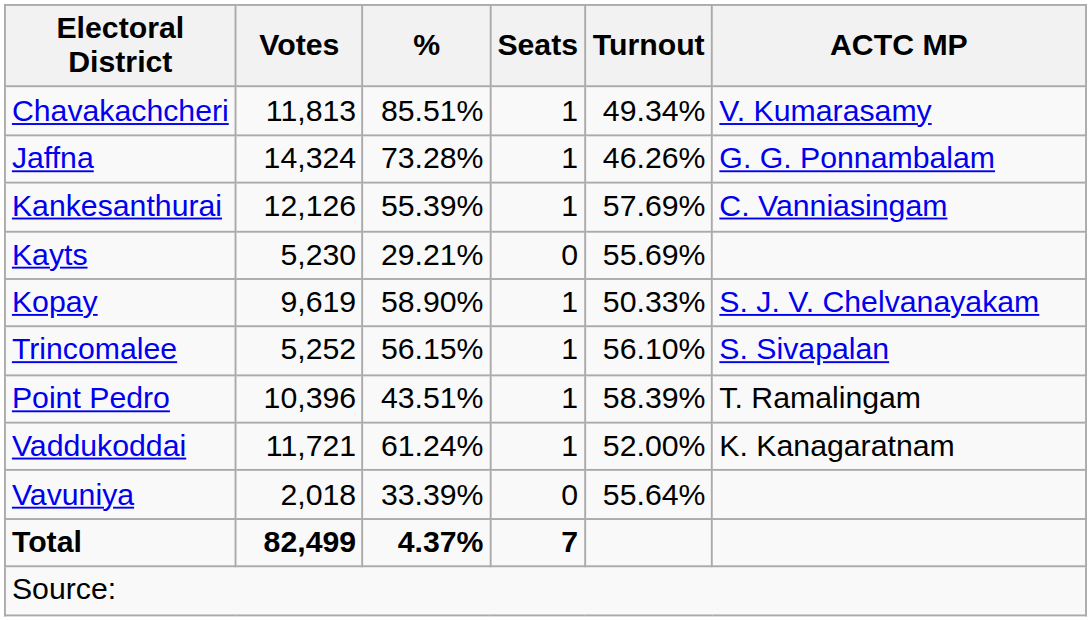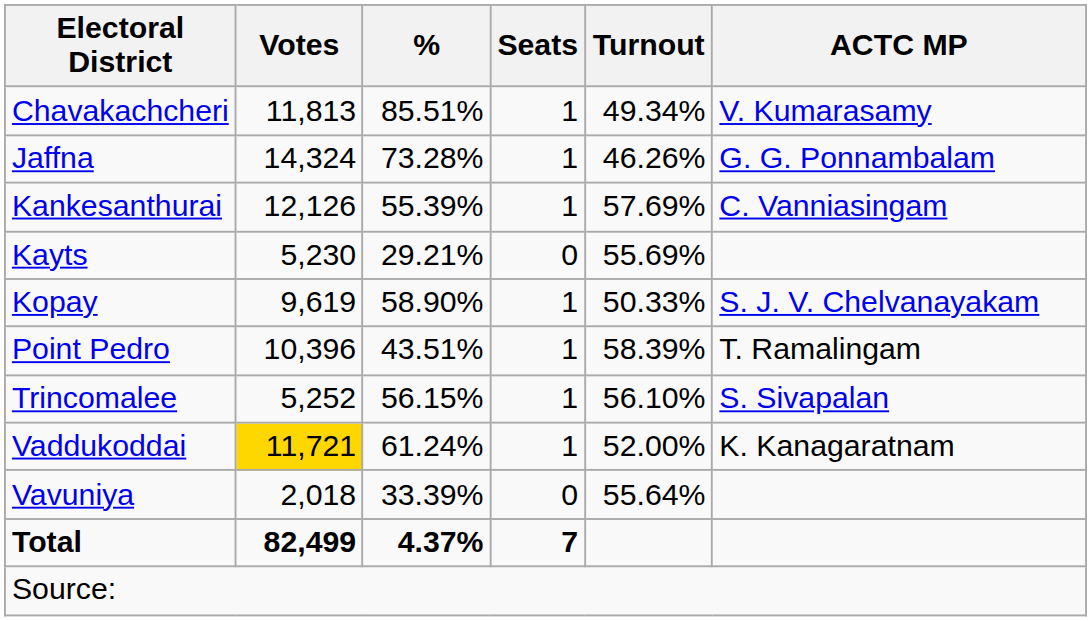 <table class="wikitable" border="1" style="text-align:right;">
 <tr>
 <th align=left width="100">Electoral District</th>
 <th align=left width="60">Votes</th>
 <th align=left width="60">%</th>
 <th align=left width="40">Seats</th>
 <th align=left width="60">Turnout</th>
 <th align=left width="190">ACTC MP</th>
 </tr>
 <tr>
 <td align=left><a href='#'>Chavakachcheri</a></td>
 <td>11,813</td>
 <td>85.51%</td>
 <td>1</td>
 <td>49.34%</td>
 <td align=left><a href='#'>V. Kumarasamy</a></td>
 </tr>
 <tr>
 <td align=left><a href='#'>Jaffna</a></td>
 <td>14,324</td>
 <td>73.28%</td>
 <td>1</td>
 <td>46.26%</td>
 <td align=left><a href='#'>G. G. Ponnambalam</a></td>
 </tr>
 <tr>
 <td align=left><a href='#'>Kankesanthurai</a></td>
 <td>12,126</td>
 <td>55.39%</td>
 <td>1</td>
 <td>57.69%</td>
 <td align=left><a href='#'>C. Vanniasingam</a></td>
 </tr>
 <tr>
 <td align=left><a href='#'>Kayts</a></td>
 <td>5,230</td>
 <td>29.21%</td>
 <td>0</td>
 <td>55.69%</td>
 <td></td>
 </tr>
 <tr>
 <td align=left><a href='#'>Kopay</a></td>
 <td>9,619</td>
 <td>58.90%</td>
 <td>1</td>
 <td>50.33%</td>
 <td align=left><a href='#'>S. J. V. Chelvanayakam</a></td>
 </tr>
 <tr>
+<td align=left><a href='#'>Point Pedro</a></td>
+<td>10,396</td>
+<td>43.51%</td>
+<td>1</td>
+<td>58.39%</td>
+<td align=left>T. Ramalingam</td>
+</tr>
+<tr>
 <td align=left><a href='#'>Trincomalee</a></td>
 <td>5,252</td>
 <td>56.15%</td>
 <td>1</td>
 <td>56.10%</td>
 <td align=left><a href='#'>S. Sivapalan</a></td>
 </tr>
 <tr>
-<td align=left><a href='#'>Point Pedro</a></td>
-<td>10,396</td>
-<td>43.51%</td>
-<td>1</td>
-<td>58.39%</td>
-<td align=left>T. Ramalingam</td>
-</tr>
-<tr>
 <td align=left><a href='#'>Vaddukoddai</a></td>
-<td>11,721</td>
+<td style="background: gold;">11,721</td>
 <td>61.24%</td>
 <td>1</td>
 <td>52.00%</td>
 <td align=left>K. Kanagaratnam</td>
 </tr>
 <tr>
 <td align=left><a href='#'>Vavuniya</a></td>
 <td>2,018</td>
 <td>33.39%</td>
 <td>0</td>
 <td>55.64%</td>
 <td></td>
 </tr>
 <tr>
 <td align=left><strong>Total</strong></td>
 <td><strong>82,499</strong></td>
 <td><strong>4.37%</strong></td>
 <td><strong>7</strong></td>
 <td></td>
 <td></td>
 </tr>
 <tr>
 <td align=left colspan=6>Source:</td>
 </tr>
 </table>
